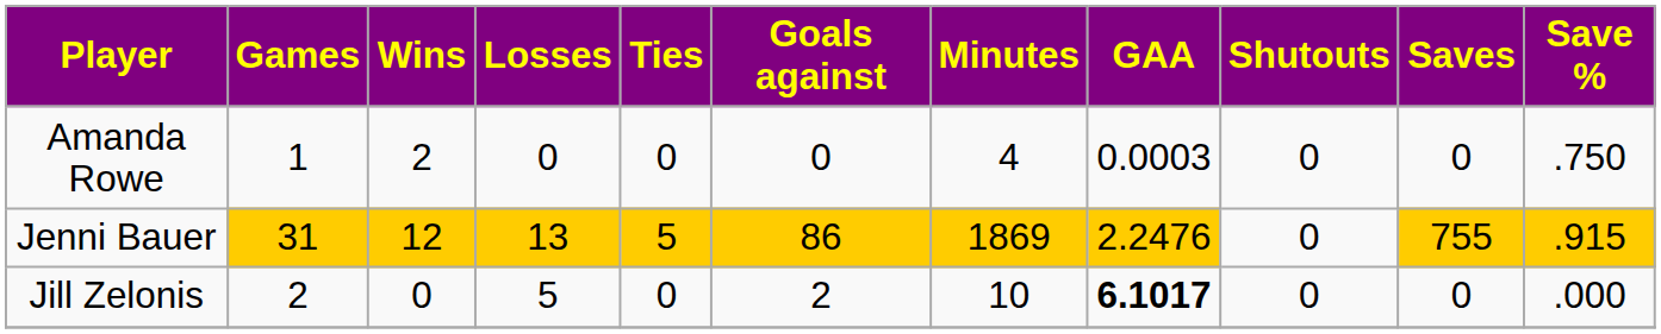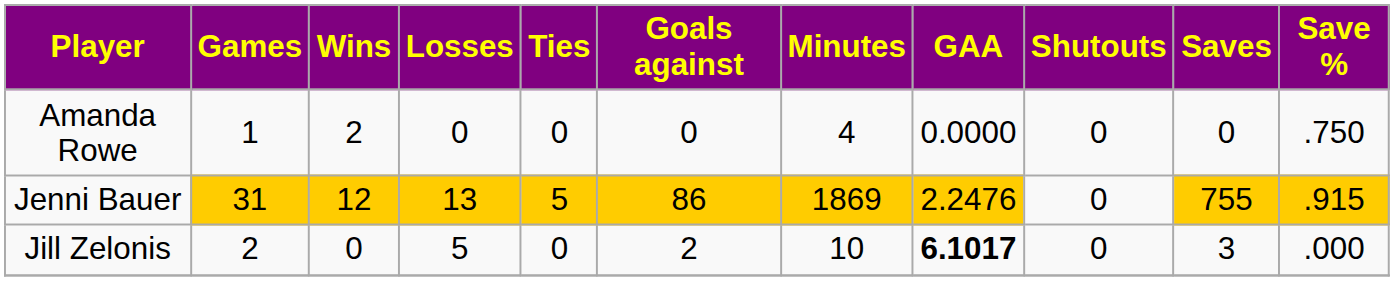 <table class="wikitable" width="80%">
 <tr align="center"  style="background:purple;color:yellow;">
 <td><strong>Player</strong></td>
 <td><strong>Games</strong></td>
 <td><strong>Wins</strong></td>
 <td><strong>Losses</strong></td>
 <td><strong>Ties</strong></td>
 <td><strong>Goals against</strong></td>
 <td><strong>Minutes</strong></td>
 <td><strong>GAA</strong></td>
 <td><strong>Shutouts</strong></td>
 <td><strong>Saves</strong></td>
 <td><strong>Save %</strong></td>
 </tr>
 <tr align="center" bgcolor="">
 <td>Amanda Rowe</td>
 <td>1</td>
 <td>2</td>
 <td>0</td>
 <td>0</td>
 <td>0</td>
 <td>4</td>
-<td>0.0003</td>
+<td>0.0000</td>
 <td>0</td>
 <td>0</td>
 <td>.750</td>
 </tr>
 <tr align="center" bgcolor="">
 <td>Jenni Bauer</td>
 <td bgcolor="#FFCC00">31</td>
 <td bgcolor="#FFCC00">12</td>
 <td bgcolor="#FFCC00">13</td>
 <td bgcolor="#FFCC00">5</td>
 <td bgcolor="#FFCC00">86</td>
 <td bgcolor="#FFCC00">1869</td>
 <td bgcolor="#FFCC00">2.2476</td>
 <td>0</td>
 <td bgcolor="#FFCC00">755</td>
 <td bgcolor="#FFCC00">.915</td>
 </tr>
 <tr align="center" bgcolor="">
 <td>Jill Zelonis</td>
 <td>2</td>
 <td>0</td>
 <td>5</td>
 <td>0</td>
 <td>2</td>
 <td>10</td>
 <td><strong>6.1017</strong></td>
 <td>0</td>
-<td>0</td>
+<td>3</td>
 <td>.000</td>
 </tr>
 <tr align="center" bgcolor="">
 </tr>
 </table>
